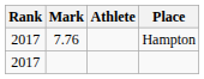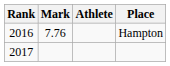 <table class="wikitable sortable" style="text-align:center;">
 <tr>
 <th>Rank</th>
 <th>Mark</th>
 <th>Athlete</th>
 <th>Place</th>
 </tr>
 <tr>
-<td>2017</td>
+<td>2016</td>
 <td>7.76</td>
 <td align=left></td>
 <td>Hampton</td>
 </tr>
 <tr>
 <td>2017</td>
 <td></td>
 <td></td>
 <td></td>
 </tr>
 </table>
